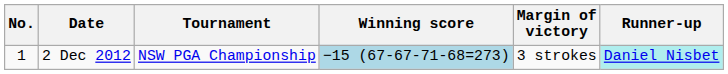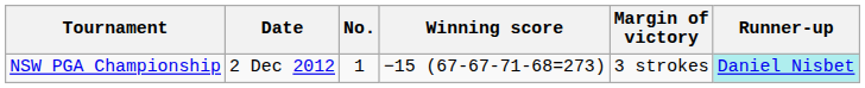 <table class="wikitable" style="font-size:95%;">
 <tr>
+<th>Tournament</th>
+<th>Date</th>
 <th>No.</th>
-<th>Date</th>
-<th>Tournament</th>
 <th>Winning score</th>
 <th>Margin of<br>victory</th>
 <th>Runner-up</th>
 </tr>
 <tr>
+<td><a href='#'>NSW PGA Championship</a></td>
+<td>2 Dec <a href='#'>2012</a></td>
 <td align=center>1</td>
-<td>2 Dec <a href='#'>2012</a></td>
-<td><a href='#'>NSW PGA Championship</a></td>
-<td style="background: lightblue;">−15 (67-67-71-68=273)</td>
+<td>−15 (67-67-71-68=273)</td>
 <td>3 strokes</td>
 <td style="background: paleturquoise;"> <a href='#'>Daniel Nisbet</a></td>
 </tr>
 </table>
